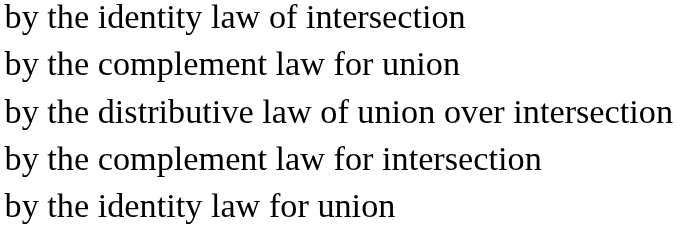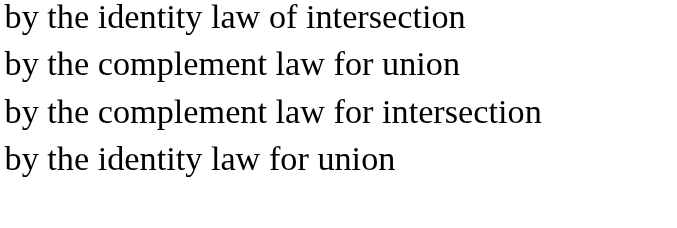 <table>
 <tr>
 <td></td>
 <td></td>
 <td>by the identity law of intersection</td>
 </tr>
 <tr>
 <td></td>
 <td></td>
 <td>by the complement law for union</td>
 </tr>
 <tr>
 <td></td>
 <td></td>
-<td>by the distributive law of union over intersection</td>
-</tr>
-<tr>
-<td></td>
-<td></td>
 <td>by the complement law for intersection</td>
 </tr>
 <tr>
 <td></td>
 <td></td>
 <td>by the identity law for union</td>
 </tr>
 <tr>
 </tr>
 </table>
